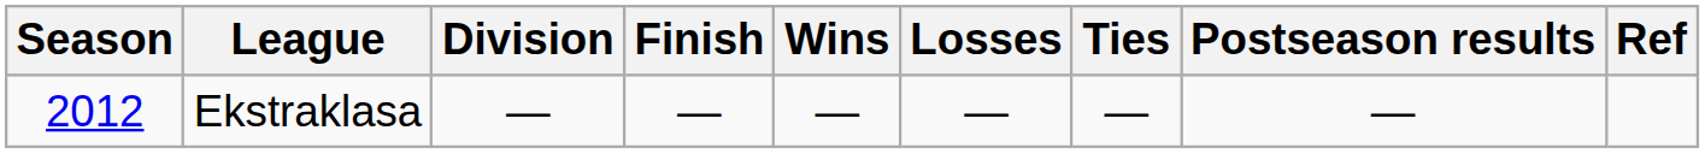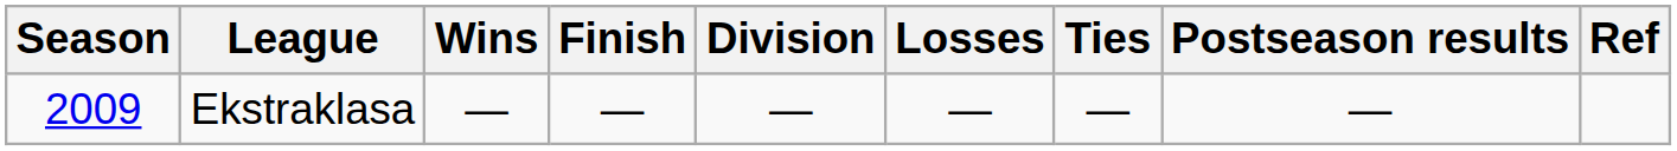 <table class="wikitable sortable" style="text-align:center;">
 <tr>
 <th>Season</th>
 <th class="unsortable">League</th>
+<th>Wins</th>
+<th>Finish</th>
 <th>Division</th>
-<th>Finish</th>
-<th>Wins</th>
 <th>Losses</th>
 <th>Ties</th>
 <th class="unsortable">Postseason results</th>
 <th class="unsortable">Ref</th>
 </tr>
 <tr>
-<td><a href='#'>2012</a></td>
+<td><a href='#'>2009</a></td>
 <td>Ekstraklasa</td>
 <td>—</td>
 <td>—</td>
 <td>—</td>
 <td>—</td>
 <td>—</td>
 <td>—</td>
 <td></td>
 </tr>
 </table>
